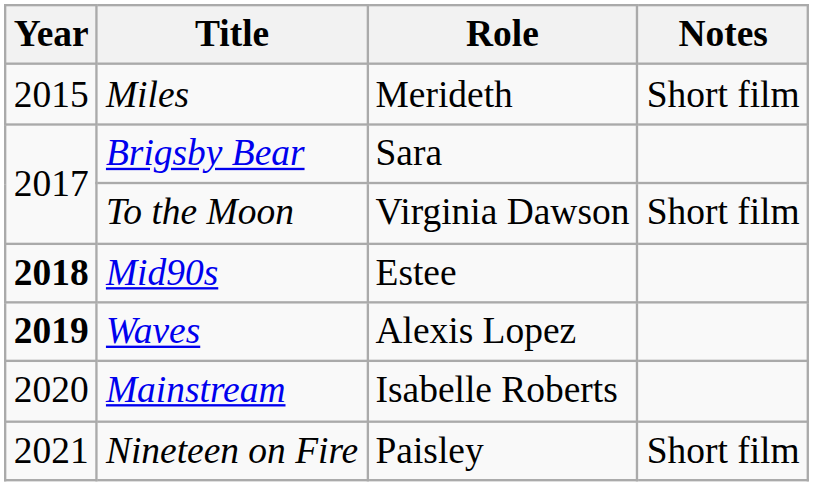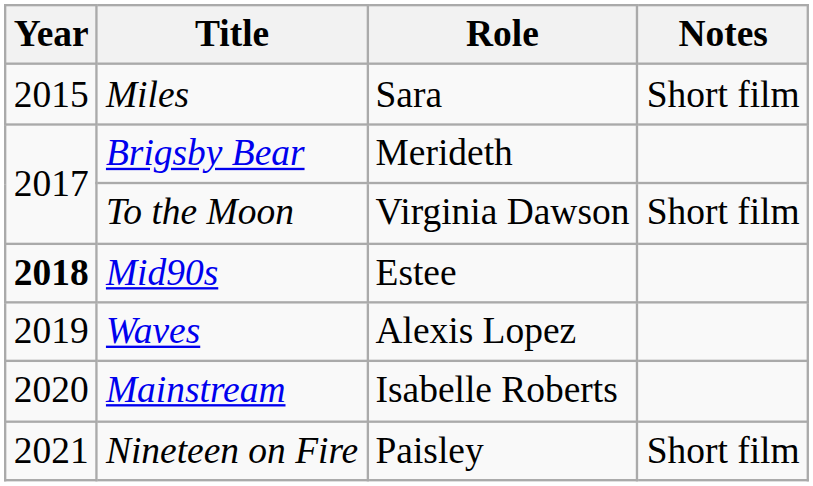 <table class="wikitable sortable">
 <tr>
 <th>Year</th>
 <th>Title</th>
 <th>Role</th>
 <th class="unsortable">Notes</th>
 </tr>
 <tr>
 <td>2015</td>
 <td><em>Miles</em></td>
-<td>Merideth</td>
+<td>Sara</td>
 <td>Short film</td>
 </tr>
 <tr>
 <td rowspan="2">2017</td>
 <td><em><a href='#'>Brigsby Bear</a></em></td>
-<td>Sara</td>
+<td>Merideth</td>
 <td></td>
 </tr>
 <tr>
 <td><em>To the Moon</em></td>
 <td>Virginia Dawson</td>
 <td>Short film</td>
 </tr>
 <tr>
 <td><strong>2018</strong></td>
 <td><em><a href='#'>Mid90s</a></em></td>
 <td>Estee</td>
 <td></td>
 </tr>
 <tr>
-<td><strong>2019</strong></td>
+<td>2019</td>
 <td><em><a href='#'>Waves</a></em></td>
 <td>Alexis Lopez</td>
 <td></td>
 </tr>
 <tr>
 <td>2020</td>
 <td><em><a href='#'>Mainstream</a></em></td>
 <td>Isabelle Roberts</td>
 <td></td>
 </tr>
 <tr>
 <td>2021</td>
 <td><em>Nineteen on Fire</em></td>
 <td>Paisley</td>
 <td>Short film</td>
 </tr>
 </table>
